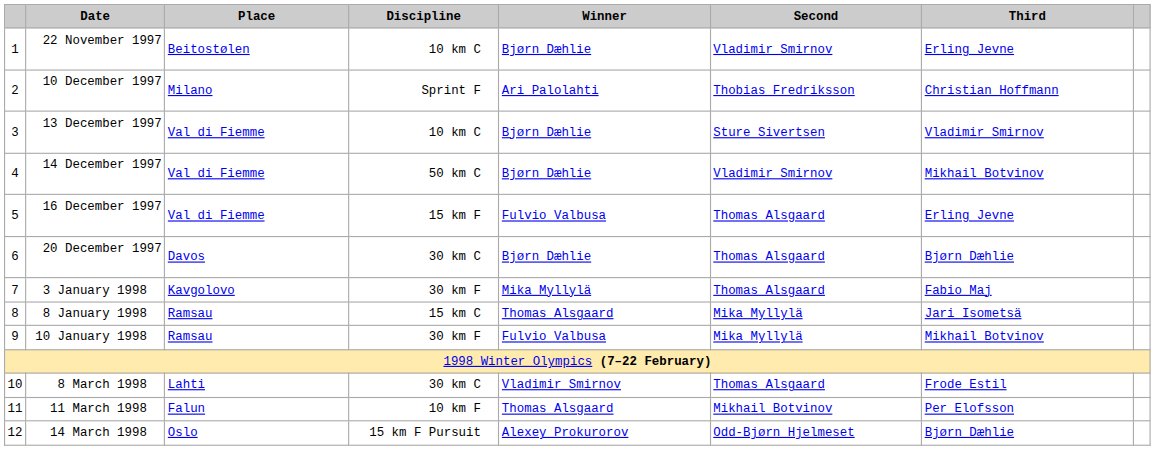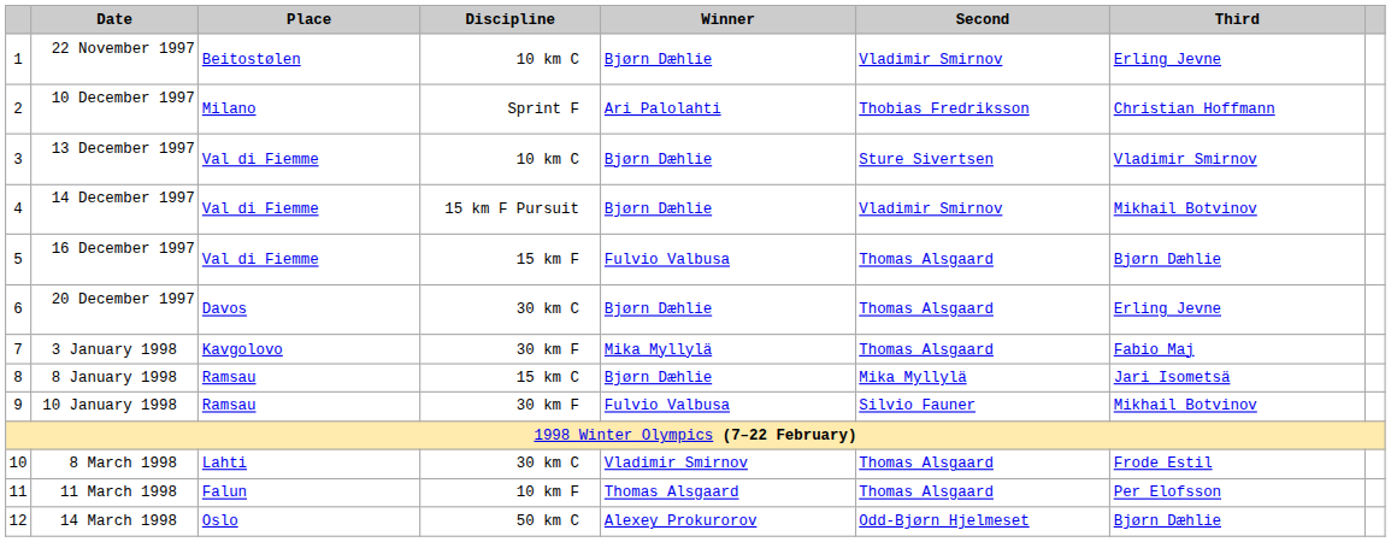 <table class="wikitable plainrowheaders" style="background:#fff; font-size:86%; line-height:16px; border:grey solid 1px; border-collapse:collapse;">
 <tr>
 <th scope="col" style="background:#ccc; width=20 px;"></th>
 <th scope="col" style="background:#ccc; width:120px;">Date</th>
 <th scope="col" style="background:#ccc; width:160px;">Place</th>
 <th scope="col" style="background:#ccc; width:130px;">Discipline</th>
 <th scope="col" style="background:#ccc; width:185px;">Winner</th>
 <th scope="col" style="background:#ccc; width:185px;">Second</th>
 <th scope="col" style="background:#ccc; width:185px;">Third</th>
 <th scope="col" style="background:#ccc; width:10px;"></th>
 </tr>
 <tr>
 <td align=center>1</td>
 <td align=right>22 November 1997  </td>
 <td> <a href='#'>Beitostølen</a></td>
 <td align=right>10 km C  </td>
 <td> <a href='#'>Bjørn Dæhlie</a></td>
 <td> <a href='#'>Vladimir Smirnov</a></td>
 <td> <a href='#'>Erling Jevne</a></td>
 <td></td>
 </tr>
 <tr>
 <td align=center>2</td>
 <td align=right>10 December 1997  </td>
 <td> <a href='#'>Milano</a></td>
 <td align=right>Sprint F  </td>
 <td> <a href='#'>Ari Palolahti</a></td>
 <td> <a href='#'>Thobias Fredriksson</a></td>
 <td> <a href='#'>Christian Hoffmann</a></td>
 <td></td>
 </tr>
 <tr>
 <td align=center>3</td>
 <td align=right>13 December 1997  </td>
 <td> <a href='#'>Val di Fiemme</a></td>
 <td align=right>10 km C  </td>
 <td> <a href='#'>Bjørn Dæhlie</a></td>
 <td> <a href='#'>Sture Sivertsen</a></td>
 <td> <a href='#'>Vladimir Smirnov</a></td>
 <td></td>
 </tr>
 <tr>
 <td align=center>4</td>
 <td align=right>14 December 1997  </td>
 <td> <a href='#'>Val di Fiemme</a></td>
-<td align=right>50 km C  </td>
+<td align=right>15 km F Pursuit  </td>
 <td> <a href='#'>Bjørn Dæhlie</a></td>
 <td> <a href='#'>Vladimir Smirnov</a></td>
 <td> <a href='#'>Mikhail Botvinov</a></td>
 <td></td>
 </tr>
 <tr>
 <td align=center>5</td>
 <td align=right>16 December 1997  </td>
 <td> <a href='#'>Val di Fiemme</a></td>
 <td align=right>15 km F  </td>
 <td> <a href='#'>Fulvio Valbusa</a></td>
 <td> <a href='#'>Thomas Alsgaard</a></td>
-<td> <a href='#'>Erling Jevne</a></td>
+<td> <a href='#'>Bjørn Dæhlie</a></td>
 <td></td>
 </tr>
 <tr>
 <td align=center>6</td>
 <td align=right>20 December 1997  </td>
 <td> <a href='#'>Davos</a></td>
 <td align=right>30 km C  </td>
 <td> <a href='#'>Bjørn Dæhlie</a></td>
 <td> <a href='#'>Thomas Alsgaard</a></td>
-<td> <a href='#'>Bjørn Dæhlie</a></td>
+<td> <a href='#'>Erling Jevne</a></td>
 <td></td>
 </tr>
 <tr>
 <td align=center>7</td>
 <td align=right>3 January 1998  </td>
 <td> <a href='#'>Kavgolovo</a></td>
 <td align=right>30 km F  </td>
 <td> <a href='#'>Mika Myllylä</a></td>
 <td> <a href='#'>Thomas Alsgaard</a></td>
 <td> <a href='#'>Fabio Maj</a></td>
 <td></td>
 </tr>
 <tr>
 <td align=center>8</td>
 <td align=right>8 January 1998  </td>
 <td> <a href='#'>Ramsau</a></td>
 <td align=right>15 km C  </td>
-<td> <a href='#'>Thomas Alsgaard</a></td>
+<td> <a href='#'>Bjørn Dæhlie</a></td>
 <td> <a href='#'>Mika Myllylä</a></td>
 <td> <a href='#'>Jari Isometsä</a></td>
 <td></td>
 </tr>
 <tr>
 <td align=center>9</td>
 <td align=right>10 January 1998  </td>
 <td> <a href='#'>Ramsau</a></td>
 <td align=right>30 km F  </td>
 <td> <a href='#'>Fulvio Valbusa</a></td>
-<td> <a href='#'>Mika Myllylä</a></td>
+<td> <a href='#'>Silvio Fauner</a></td>
 <td> <a href='#'>Mikhail Botvinov</a></td>
 <td></td>
 </tr>
 <tr style="background:#FFEBAD">
 <td colspan=9 align=center><a href='#'>1998 Winter Olympics</a>  <strong>(7–22 February)</strong></td>
 </tr>
 <tr>
 <td align=center>10</td>
 <td align=right>8 March 1998  </td>
 <td> <a href='#'>Lahti</a></td>
 <td align=right>30 km C  </td>
 <td> <a href='#'>Vladimir Smirnov</a></td>
 <td> <a href='#'>Thomas Alsgaard</a></td>
 <td> <a href='#'>Frode Estil</a></td>
 <td></td>
 </tr>
 <tr>
 <td align=center>11</td>
 <td align=right>11 March 1998  </td>
 <td> <a href='#'>Falun</a></td>
 <td align=right>10 km F  </td>
 <td> <a href='#'>Thomas Alsgaard</a></td>
-<td> <a href='#'>Mikhail Botvinov</a></td>
+<td> <a href='#'>Thomas Alsgaard</a></td>
 <td> <a href='#'>Per Elofsson</a></td>
 <td></td>
 </tr>
 <tr>
 <td align=center>12</td>
 <td align=right>14 March 1998  </td>
 <td> <a href='#'>Oslo</a></td>
-<td align=right>15 km F Pursuit  </td>
+<td align=right>50 km C  </td>
 <td> <a href='#'>Alexey Prokurorov</a></td>
 <td> <a href='#'>Odd-Bjørn Hjelmeset</a></td>
 <td> <a href='#'>Bjørn Dæhlie</a></td>
 <td></td>
 </tr>
 </table>
